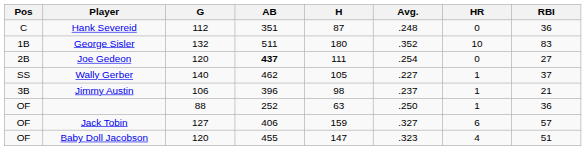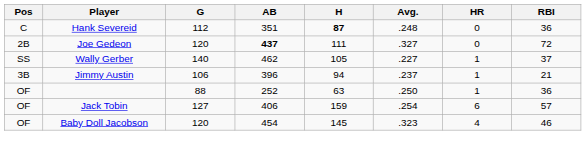 <table class="wikitable sortable">
 <tr>
 <th bgcolor="#DDDDFF" width="5%">Pos</th>
 <th bgcolor="#DDDDFF" width="16%">Player</th>
 <th bgcolor="#DDDDFF" width="9%">G</th>
 <th bgcolor="#DDDDFF" width="9%">AB</th>
 <th bgcolor="#DDDDFF" width="9%">H</th>
 <th bgcolor="#DDDDFF" width="9%">Avg.</th>
 <th bgcolor="#DDDDFF" width="9%">HR</th>
 <th bgcolor="#DDDDFF" width="9%">RBI</th>
 </tr>
 <tr align="center">
 <td>C</td>
 <td><a href='#'>Hank Severeid</a></td>
 <td>112</td>
 <td>351</td>
-<td>87</td>
+<td><strong>87</strong></td>
 <td>.248</td>
 <td>0</td>
 <td>36</td>
-</tr>
-<tr align=center>
-<td>1B</td>
-<td><a href='#'>George Sisler</a></td>
-<td>132</td>
-<td>511</td>
-<td>180</td>
-<td>.352</td>
-<td>10</td>
-<td>83</td>
 </tr>
 <tr align=center>
 <td>2B</td>
 <td><a href='#'>Joe Gedeon</a></td>
 <td>120</td>
 <td><strong>437</strong></td>
 <td>111</td>
-<td>.254</td>
+<td>.327</td>
 <td>0</td>
-<td>27</td>
+<td>72</td>
 </tr>
 <tr align=center>
 <td>SS</td>
 <td><a href='#'>Wally Gerber</a></td>
 <td>140</td>
 <td>462</td>
 <td>105</td>
 <td>.227</td>
 <td>1</td>
 <td>37</td>
 </tr>
 <tr align=center>
 <td>3B</td>
 <td><a href='#'>Jimmy Austin</a></td>
 <td>106</td>
 <td>396</td>
-<td>98</td>
+<td>94</td>
 <td>.237</td>
 <td>1</td>
 <td>21</td>
 </tr>
 <tr align=center>
 <td>OF</td>
 <td></td>
 <td>88</td>
 <td>252</td>
 <td>63</td>
 <td>.250</td>
 <td>1</td>
 <td>36</td>
 </tr>
 <tr align="center">
 <td>OF</td>
 <td><a href='#'>Jack Tobin</a></td>
 <td>127</td>
 <td>406</td>
 <td>159</td>
-<td>.327</td>
+<td>.254</td>
 <td>6</td>
 <td>57</td>
 </tr>
 <tr align=center>
 <td>OF</td>
 <td><a href='#'>Baby Doll Jacobson</a></td>
 <td>120</td>
-<td>455</td>
-<td>147</td>
+<td>454</td>
+<td>145</td>
 <td>.323</td>
 <td>4</td>
-<td>51</td>
+<td>46</td>
 </tr>
 </table>
